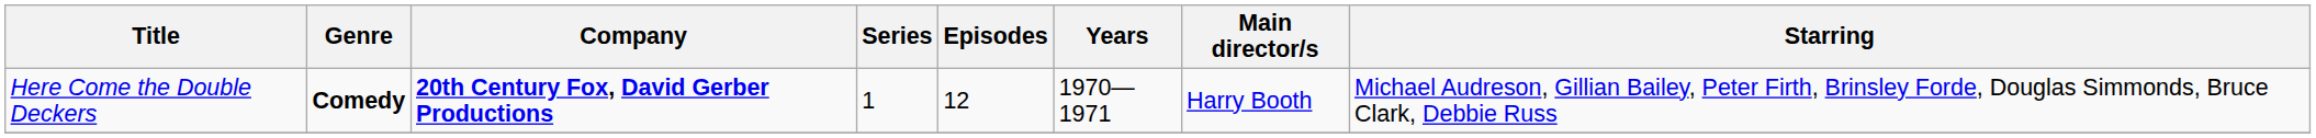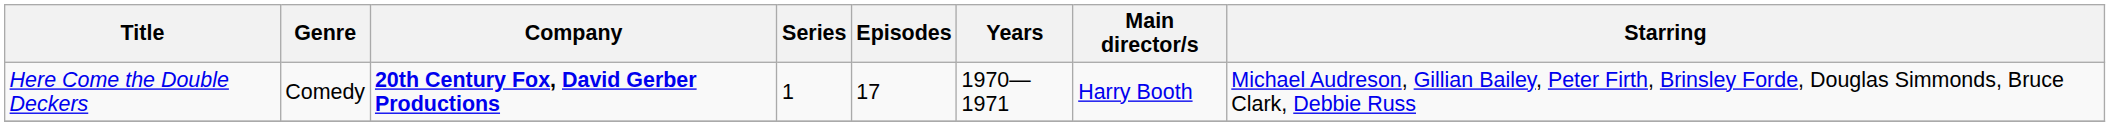 <table class="wikitable unsortable">
 <tr>
 <th>Title</th>
 <th>Genre</th>
 <th>Company</th>
 <th>Series</th>
 <th>Episodes</th>
 <th>Years</th>
 <th>Main director/s</th>
 <th>Starring</th>
 </tr>
 <tr>
 <td><em><a href='#'>Here Come the Double Deckers</a></em></td>
-<td><strong>Comedy</strong></td>
+<td>Comedy</td>
 <td><strong><a href='#'>20th Century Fox</a>, <a href='#'>David Gerber Productions</a></strong></td>
 <td>1</td>
-<td>12</td>
+<td>17</td>
 <td>1970—1971</td>
 <td><a href='#'>Harry Booth</a></td>
 <td><a href='#'>Michael Audreson</a>, <a href='#'>Gillian Bailey</a>, <a href='#'>Peter Firth</a>, <a href='#'>Brinsley Forde</a>, Douglas Simmonds, Bruce Clark, <a href='#'>Debbie Russ</a></td>
 </tr>
 <tr>
 </tr>
 </table>
